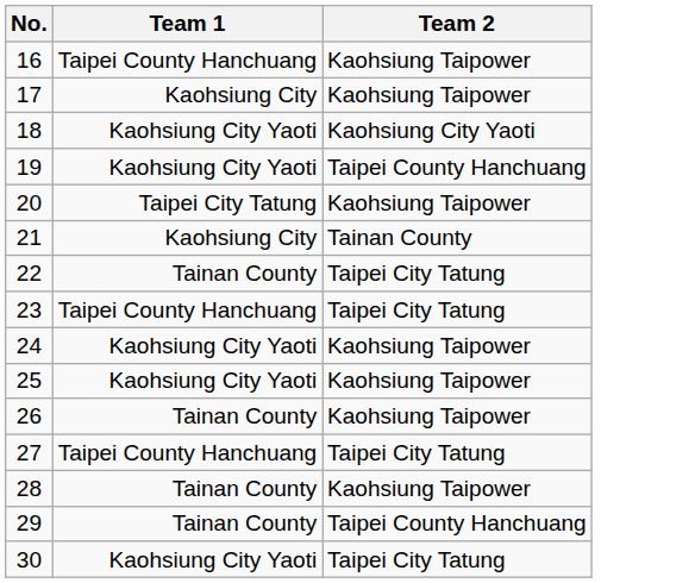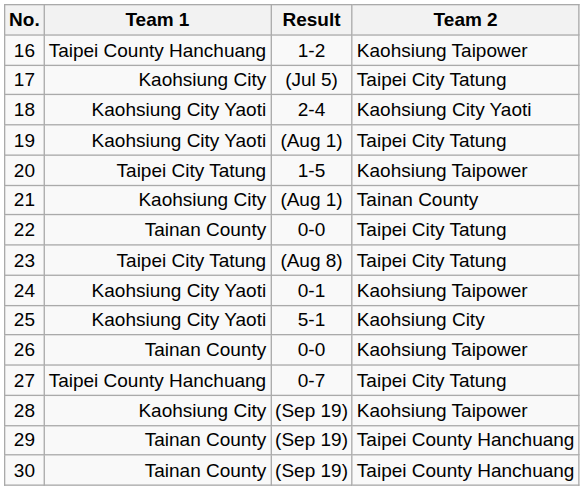 <table class="wikitable" style="font-size: 90%; text-align: center;">
 <tr>
 <th>No.</th>
 <th>Team 1</th>
+<th>Result</th>
 <th>Team 2</th>
 </tr>
 <tr>
 <td>16</td>
 <td align="right">Taipei County Hanchuang</td>
+<td>1-2</td>
 <td align="left">Kaohsiung Taipower</td>
 </tr>
 <tr>
 <td>17</td>
 <td align="right">Kaohsiung City</td>
-<td align="left">Kaohsiung Taipower</td>
+<td>(Jul 5)</td>
+<td align="left">Taipei City Tatung</td>
 </tr>
 <tr>
 <td>18</td>
 <td align="right">Kaohsiung City Yaoti</td>
+<td>2-4</td>
 <td align="left">Kaohsiung City Yaoti</td>
 </tr>
 <tr>
 <td>19</td>
 <td align="right">Kaohsiung City Yaoti</td>
-<td align="left">Taipei County Hanchuang</td>
+<td>(Aug 1)</td>
+<td align="left">Taipei City Tatung</td>
 </tr>
 <tr>
 <td>20</td>
 <td align="right">Taipei City Tatung</td>
+<td>1-5</td>
 <td align="left">Kaohsiung Taipower</td>
 </tr>
 <tr>
 <td>21</td>
 <td align="right">Kaohsiung City</td>
+<td>(Aug 1)</td>
 <td align="left">Tainan County</td>
 </tr>
 <tr>
 <td>22</td>
 <td align="right">Tainan County</td>
+<td>0-0</td>
 <td align="left">Taipei City Tatung</td>
 </tr>
 <tr>
 <td>23</td>
-<td align="right">Taipei County Hanchuang</td>
+<td align="right">Taipei City Tatung</td>
+<td>(Aug 8)</td>
 <td align="left">Taipei City Tatung</td>
 </tr>
 <tr>
 <td>24</td>
 <td align="right">Kaohsiung City Yaoti</td>
+<td>0-1</td>
 <td align="left">Kaohsiung Taipower</td>
 </tr>
 <tr>
 <td>25</td>
 <td align="right">Kaohsiung City Yaoti</td>
-<td align="left">Kaohsiung Taipower</td>
+<td>5-1</td>
+<td align="left">Kaohsiung City</td>
 </tr>
 <tr>
 <td>26</td>
 <td align="right">Tainan County</td>
+<td>0-0</td>
 <td align="left">Kaohsiung Taipower</td>
 </tr>
 <tr>
 <td>27</td>
 <td align="right">Taipei County Hanchuang</td>
+<td>0-7</td>
 <td align="left">Taipei City Tatung</td>
 </tr>
 <tr>
 <td>28</td>
-<td align="right">Tainan County</td>
+<td align="right">Kaohsiung City</td>
+<td>(Sep 19)</td>
 <td align="left">Kaohsiung Taipower</td>
 </tr>
 <tr>
 <td>29</td>
 <td align="right">Tainan County</td>
+<td>(Sep 19)</td>
 <td align="left">Taipei County Hanchuang</td>
 </tr>
 <tr>
 <td>30</td>
-<td align="right">Kaohsiung City Yaoti</td>
-<td align="left">Taipei City Tatung</td>
+<td align="right">Tainan County</td>
+<td>(Sep 19)</td>
+<td align="left">Taipei County Hanchuang</td>
 </tr>
 </table>
